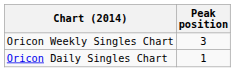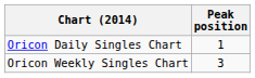 <table class="wikitable sortable" border="1">
 <tr>
 <th>Chart (2014)</th>
 <th>Peak<br>position</th>
 </tr>
 <tr>
+<td><a href='#'>Oricon</a> Daily Singles Chart</td>
+<td style="text-align:center;">1</td>
+</tr>
+<tr>
 <td>Oricon Weekly Singles Chart</td>
 <td style="text-align:center;">3</td>
 </tr>
-<tr>
-<td><a href='#'>Oricon</a> Daily Singles Chart</td>
-<td style="text-align:center;">1</td>
-</tr>
 </table>
